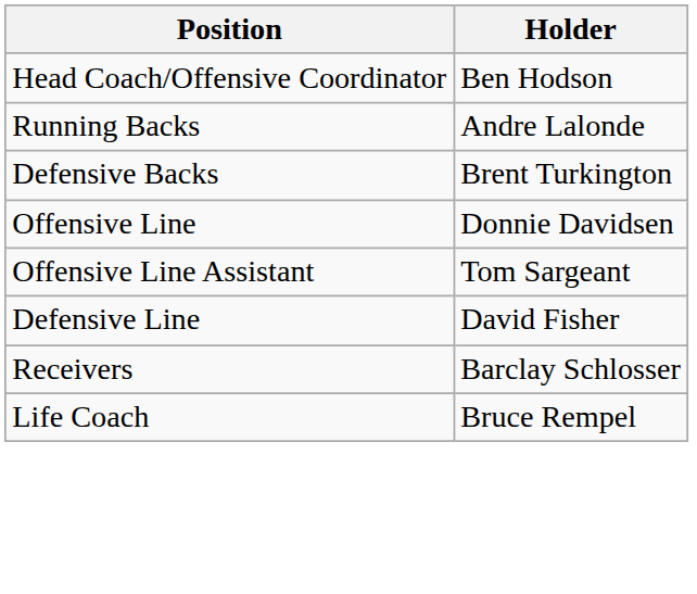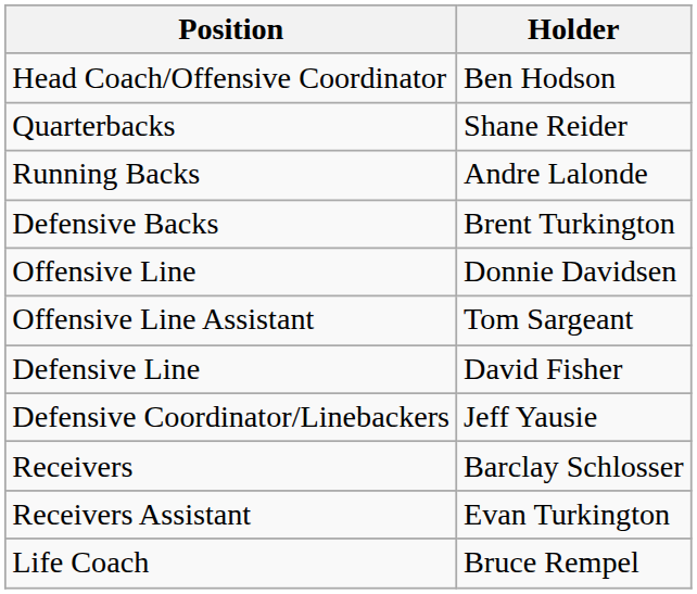 <table class="wikitable">
 <tr>
 <th>Position</th>
 <th>Holder</th>
 </tr>
 <tr>
 <td>Head Coach/Offensive Coordinator</td>
 <td>Ben Hodson</td>
+</tr>
+<tr>
+<td>Quarterbacks</td>
+<td>Shane Reider</td>
 </tr>
 <tr>
 <td>Running Backs</td>
 <td>Andre Lalonde</td>
 </tr>
 <tr>
 <td>Defensive Backs</td>
 <td>Brent Turkington</td>
 </tr>
 <tr>
 <td>Offensive Line</td>
 <td>Donnie Davidsen</td>
 </tr>
 <tr>
 <td>Offensive Line Assistant</td>
 <td>Tom Sargeant</td>
 </tr>
 <tr>
 <td>Defensive Line</td>
 <td>David Fisher</td>
 </tr>
 <tr>
+<td>Defensive Coordinator/Linebackers</td>
+<td>Jeff Yausie</td>
+</tr>
+<tr>
 <td>Receivers</td>
 <td>Barclay Schlosser</td>
+</tr>
+<tr>
+<td>Receivers Assistant</td>
+<td>Evan Turkington</td>
 </tr>
 <tr>
 <td>Life Coach</td>
 <td>Bruce Rempel</td>
 </tr>
 </table>
